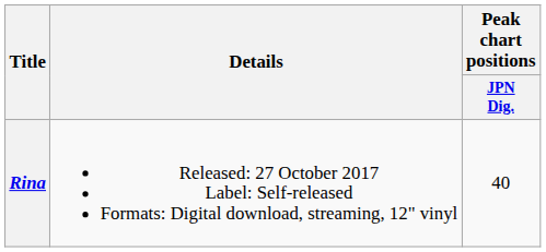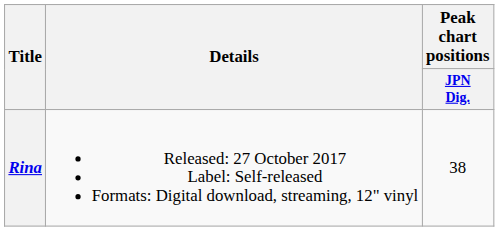 <table class="wikitable plainrowheaders" style="text-align:center">
 <tr>
 <th rowspan="2" scope="col">Title</th>
 <th rowspan="2" scope="col">Details</th>
 <th colspan="1" scope="col">Peak chart positions</th>
 </tr>
 <tr style="font-size:smaller;">
 <th scope="col" style="width:3em;"><a href='#'>JPN<br>Dig.</a></th>
 </tr>
 <tr>
 <th scope="row"><em><a href='#'>Rina</a></em></th>
 <td><br><ul><li>Released: 27 October 2017</li><li>Label: Self-released</li><li>Formats: Digital download, streaming, 12" vinyl</li></ul></td>
-<td>40</td>
+<td>38</td>
 </tr>
 </table>
